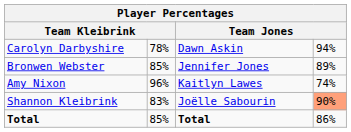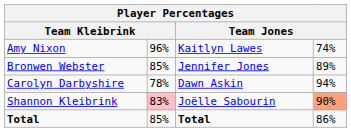 <table class="wikitable">
 <tr>
 <th colspan=4 width=400>Player Percentages</th>
 </tr>
 <tr>
 <th colspan=2 width=200> Team Kleibrink</th>
 <th colspan=2 width=200> Team Jones</th>
 </tr>
 <tr>
-<td><a href='#'>Carolyn Darbyshire</a></td>
-<td>78%</td>
-<td><a href='#'>Dawn Askin</a></td>
-<td>94%</td>
+<td><a href='#'>Amy Nixon</a></td>
+<td>96%</td>
+<td><a href='#'>Kaitlyn Lawes</a></td>
+<td>74%</td>
 </tr>
 <tr>
 <td><a href='#'>Bronwen Webster</a></td>
 <td>85%</td>
 <td><a href='#'>Jennifer Jones</a></td>
 <td>89%</td>
 </tr>
 <tr>
-<td><a href='#'>Amy Nixon</a></td>
-<td>96%</td>
-<td><a href='#'>Kaitlyn Lawes</a></td>
-<td>74%</td>
+<td><a href='#'>Carolyn Darbyshire</a></td>
+<td>78%</td>
+<td><a href='#'>Dawn Askin</a></td>
+<td>94%</td>
 </tr>
 <tr>
 <td><a href='#'>Shannon Kleibrink</a></td>
-<td>83%</td>
+<td style="background: pink;">83%</td>
 <td><a href='#'>Joëlle Sabourin</a></td>
 <td style="background: lightsalmon;">90%</td>
 </tr>
 <tr>
 <td><strong>Total</strong></td>
 <td>85%</td>
 <td><strong>Total</strong></td>
 <td>86%</td>
 </tr>
 </table>
